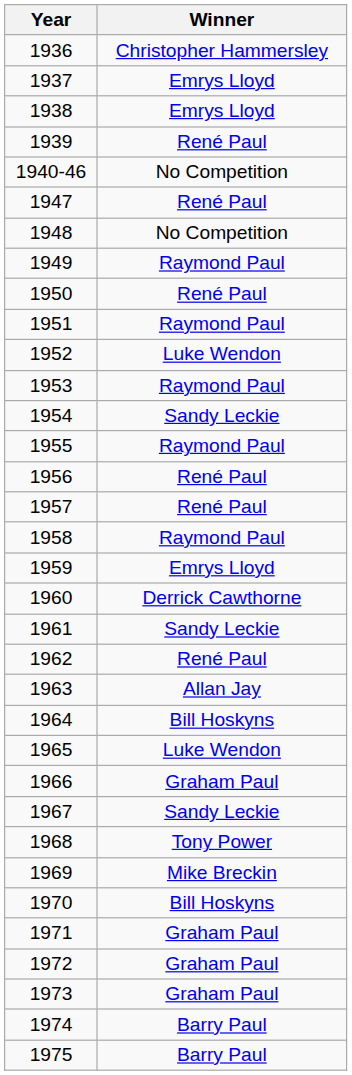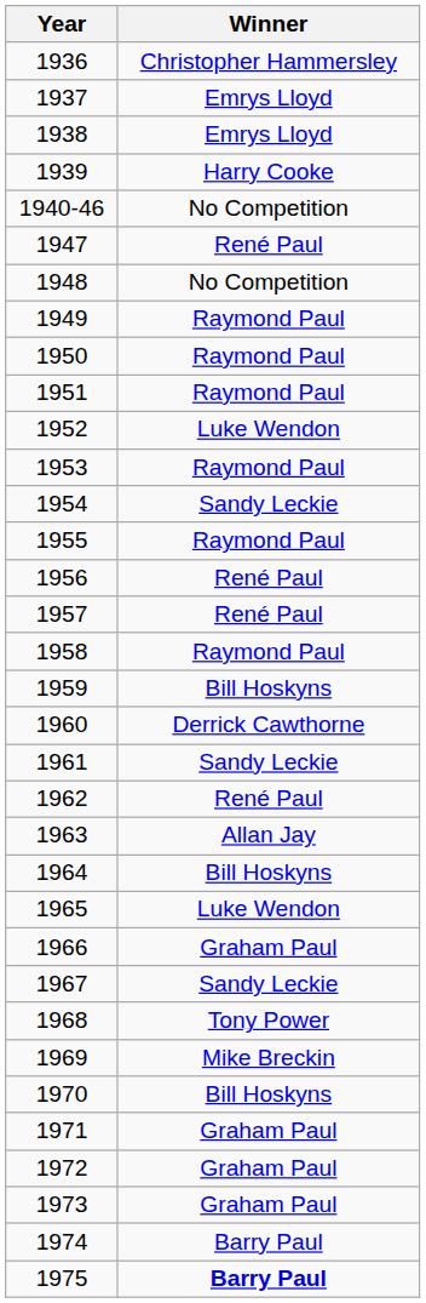 <table class="wikitable" style="text-align:center">
 <tr>
 <th width=70>Year</th>
 <th width=200>Winner</th>
 </tr>
 <tr>
 <td>1936</td>
 <td><a href='#'>Christopher Hammersley</a></td>
 </tr>
 <tr>
 <td>1937</td>
 <td><a href='#'>Emrys Lloyd</a></td>
 </tr>
 <tr>
 <td>1938</td>
 <td><a href='#'>Emrys Lloyd</a></td>
 </tr>
 <tr>
 <td>1939</td>
-<td><a href='#'>René Paul</a></td>
+<td><a href='#'>Harry Cooke</a></td>
 </tr>
 <tr>
 <td>1940-46</td>
 <td>No Competition</td>
 </tr>
 <tr>
 <td>1947</td>
 <td><a href='#'>René Paul</a></td>
 </tr>
 <tr>
 <td>1948</td>
 <td>No Competition</td>
 </tr>
 <tr>
 <td>1949</td>
 <td><a href='#'>Raymond Paul</a></td>
 </tr>
 <tr>
 <td>1950</td>
-<td><a href='#'>René Paul</a></td>
+<td><a href='#'>Raymond Paul</a></td>
 </tr>
 <tr>
 <td>1951</td>
 <td><a href='#'>Raymond Paul</a></td>
 </tr>
 <tr>
 <td>1952</td>
 <td><a href='#'>Luke Wendon</a></td>
 </tr>
 <tr>
 <td>1953</td>
 <td><a href='#'>Raymond Paul</a></td>
 </tr>
 <tr>
 <td>1954</td>
 <td><a href='#'>Sandy Leckie</a></td>
 </tr>
 <tr>
 <td>1955</td>
 <td><a href='#'>Raymond Paul</a></td>
 </tr>
 <tr>
 <td>1956</td>
 <td><a href='#'>René Paul</a></td>
 </tr>
 <tr>
 <td>1957</td>
 <td><a href='#'>René Paul</a></td>
 </tr>
 <tr>
 <td>1958</td>
 <td><a href='#'>Raymond Paul</a></td>
 </tr>
 <tr>
 <td>1959</td>
-<td><a href='#'>Emrys Lloyd</a></td>
+<td><a href='#'>Bill Hoskyns</a></td>
 </tr>
 <tr>
 <td>1960</td>
 <td><a href='#'>Derrick Cawthorne</a></td>
 </tr>
 <tr>
 <td>1961</td>
 <td><a href='#'>Sandy Leckie</a></td>
 </tr>
 <tr>
 <td>1962</td>
 <td><a href='#'>René Paul</a></td>
 </tr>
 <tr>
 <td>1963</td>
 <td><a href='#'>Allan Jay</a></td>
 </tr>
 <tr>
 <td>1964</td>
 <td><a href='#'>Bill Hoskyns</a></td>
 </tr>
 <tr>
 <td>1965</td>
 <td><a href='#'>Luke Wendon</a></td>
 </tr>
 <tr>
 <td>1966</td>
 <td><a href='#'>Graham Paul</a></td>
 </tr>
 <tr>
 <td>1967</td>
 <td><a href='#'>Sandy Leckie</a></td>
 </tr>
 <tr>
 <td>1968</td>
 <td><a href='#'>Tony Power</a></td>
 </tr>
 <tr>
 <td>1969</td>
 <td><a href='#'>Mike Breckin</a></td>
 </tr>
 <tr>
 <td>1970</td>
 <td><a href='#'>Bill Hoskyns</a></td>
 </tr>
 <tr>
 <td>1971</td>
 <td><a href='#'>Graham Paul</a></td>
 </tr>
 <tr>
 <td>1972</td>
 <td><a href='#'>Graham Paul</a></td>
 </tr>
 <tr>
 <td>1973</td>
 <td><a href='#'>Graham Paul</a></td>
 </tr>
 <tr>
 <td>1974</td>
 <td><a href='#'>Barry Paul</a></td>
 </tr>
 <tr>
 <td>1975</td>
-<td><a href='#'>Barry Paul</a></td>
+<td><strong><a href='#'>Barry Paul</a></strong></td>
 </tr>
 </table>
